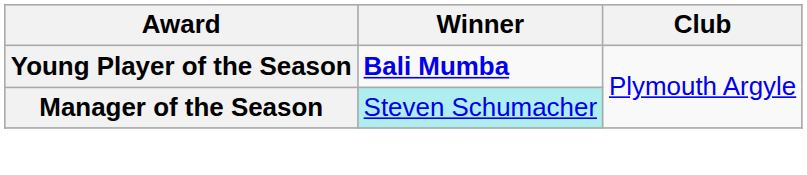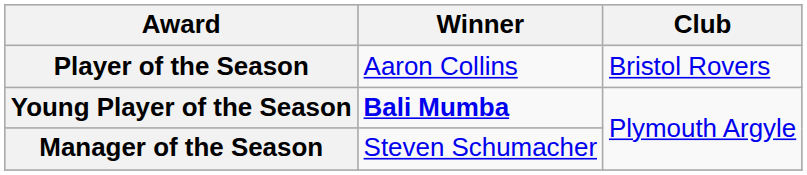 <table class="wikitable">
 <tr>
 <th>Award</th>
 <th>Winner</th>
 <th>Club</th>
+</tr>
+<tr>
+<th>Player of the Season</th>
+<td> <a href='#'>Aaron Collins</a></td>
+<td><a href='#'>Bristol Rovers</a></td>
 </tr>
 <tr>
 <th>Young Player of the Season</th>
 <td><strong> <a href='#'>Bali Mumba</a></strong></td>
 <td rowspan="2"><a href='#'>Plymouth Argyle</a></td>
 </tr>
 <tr>
 <th>Manager of the Season</th>
-<td style="background: paleturquoise;"> <a href='#'>Steven Schumacher</a></td>
+<td> <a href='#'>Steven Schumacher</a></td>
 </tr>
 </table>
